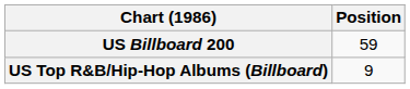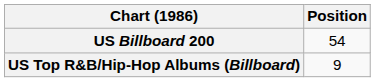 <table class="wikitable plainrowheaders" style="text-align:center;">
 <tr>
 <th scope="col">Chart (1986)</th>
 <th scope="col">Position</th>
 </tr>
 <tr>
 <th scope="row">US <em>Billboard</em> 200</th>
-<td>59</td>
+<td>54</td>
 </tr>
 <tr>
 <th scope="row">US Top R&B/Hip-Hop Albums (<em>Billboard</em>)</th>
 <td>9</td>
 </tr>
 </table>
